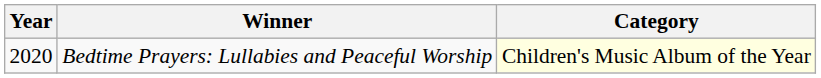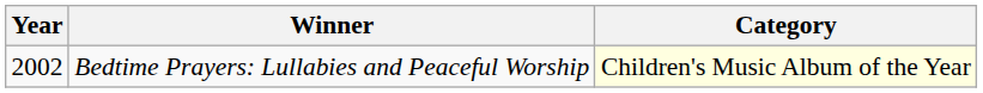 <table class="wikitable">
 <tr>
 <th>Year</th>
 <th>Winner</th>
 <th>Category</th>
 </tr>
 <tr>
-<td>2020</td>
+<td>2002</td>
 <td><em>Bedtime Prayers: Lullabies and Peaceful Worship</em></td>
 <td style="background: lightyellow;">Children's Music Album of the Year</td>
 </tr>
 </table>
